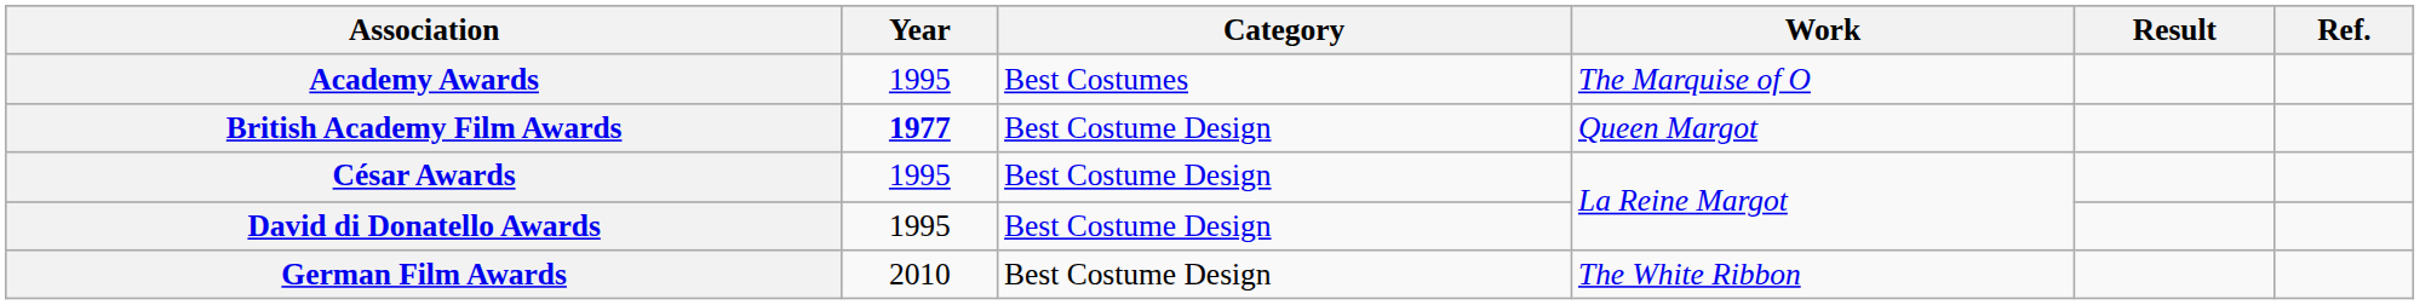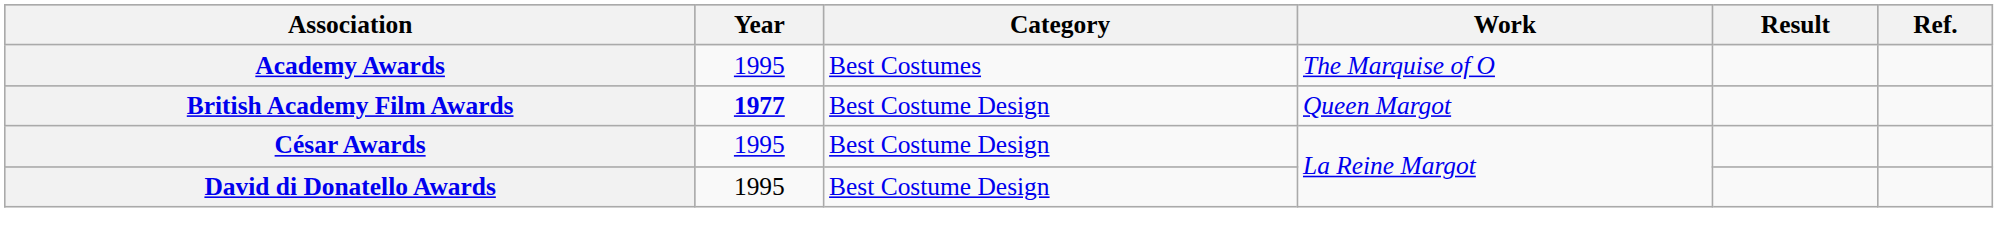 <table class="wikitable sortable plainrowheaders" style="width: 99%;">
 <tr style="background:#ccc; text-align:center;">
 <th scope="col">Association</th>
 <th scope="col">Year</th>
 <th scope="col">Category</th>
 <th scope="col">Work</th>
 <th scope="col">Result</th>
 <th scope="col">Ref.</th>
 </tr>
 <tr>
 <th scope="row" style="text-align:center;"><a href='#'>Academy Awards</a></th>
 <td style="text-align:center;"><a href='#'>1995</a></td>
 <td><a href='#'>Best Costumes</a></td>
 <td><em><a href='#'>The Marquise of O</a></em></td>
 <td></td>
 <td style="text-align:center;"></td>
 </tr>
 <tr>
 <th scope="row" style="text-align:center;"><a href='#'>British Academy Film Awards</a></th>
 <td style="text-align:center;"><strong><a href='#'>1977</a></strong></td>
 <td><a href='#'>Best Costume Design</a></td>
 <td><em><a href='#'>Queen Margot</a></em></td>
 <td></td>
 <td style="text-align:center;"></td>
 </tr>
 <tr>
 <th scope="row" style="text-align:center;"><a href='#'>César Awards</a></th>
 <td style="text-align:center;"><a href='#'>1995</a></td>
 <td><a href='#'>Best Costume Design</a></td>
 <td rowspan="2"><em><a href='#'>La Reine Margot</a></em></td>
 <td></td>
 <td style="text-align:center;"></td>
 </tr>
 <tr>
 <th scope="row" style="text-align:center;"><a href='#'>David di Donatello Awards</a></th>
 <td style="text-align:center;">1995</td>
 <td><a href='#'>Best Costume Design</a></td>
 <td></td>
 <td style="text-align:center;"></td>
 </tr>
-<tr>
-<th scope="row" style="text-align:center;"><a href='#'>German Film Awards</a></th>
-<td style="text-align:center;">2010</td>
-<td>Best Costume Design</td>
-<td><em><a href='#'>The White Ribbon</a></em></td>
-<td></td>
-<td style="text-align:center;"></td>
-</tr>
 </table>
